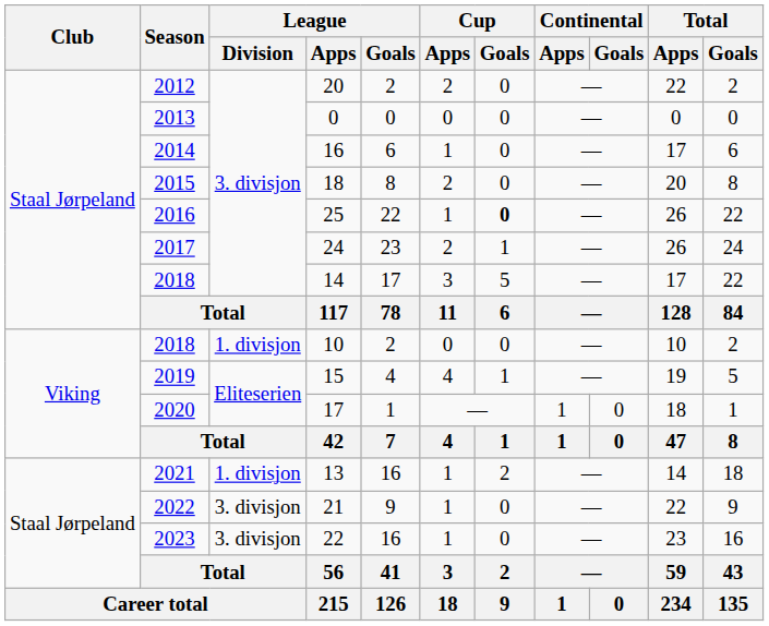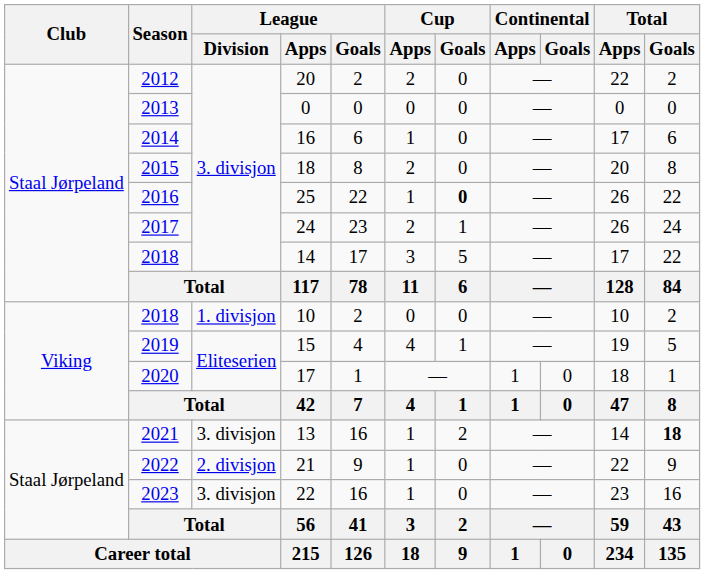 <table class="wikitable" style="text-align:center">
 <tr>
 <th rowspan="2">Club</th>
 <th rowspan="2">Season</th>
 <th colspan="3">League</th>
 <th colspan="2">Cup</th>
 <th colspan="2">Continental</th>
 <th colspan="2">Total</th>
 </tr>
 <tr>
 <th>Division</th>
 <th>Apps</th>
 <th>Goals</th>
 <th>Apps</th>
 <th>Goals</th>
 <th>Apps</th>
 <th>Goals</th>
 <th>Apps</th>
 <th>Goals</th>
 </tr>
 <tr>
 <td rowspan="8"><a href='#'>Staal Jørpeland</a></td>
 <td><a href='#'>2012</a></td>
 <td rowspan="7"><a href='#'>3. divisjon</a></td>
 <td>20</td>
 <td>2</td>
 <td>2</td>
 <td>0</td>
 <td colspan="2">—</td>
 <td>22</td>
 <td>2</td>
 </tr>
 <tr>
 <td><a href='#'>2013</a></td>
 <td>0</td>
 <td>0</td>
 <td>0</td>
 <td>0</td>
 <td colspan="2">—</td>
 <td>0</td>
 <td>0</td>
 </tr>
 <tr>
 <td><a href='#'>2014</a></td>
 <td>16</td>
 <td>6</td>
 <td>1</td>
 <td>0</td>
 <td colspan="2">—</td>
 <td>17</td>
 <td>6</td>
 </tr>
 <tr>
 <td><a href='#'>2015</a></td>
 <td>18</td>
 <td>8</td>
 <td>2</td>
 <td>0</td>
 <td colspan="2">—</td>
 <td>20</td>
 <td>8</td>
 </tr>
 <tr>
 <td><a href='#'>2016</a></td>
 <td>25</td>
 <td>22</td>
 <td>1</td>
 <td><strong>0</strong></td>
 <td colspan="2">—</td>
 <td>26</td>
 <td>22</td>
 </tr>
 <tr>
 <td><a href='#'>2017</a></td>
 <td>24</td>
 <td>23</td>
 <td>2</td>
 <td>1</td>
 <td colspan="2">—</td>
 <td>26</td>
 <td>24</td>
 </tr>
 <tr>
 <td><a href='#'>2018</a></td>
 <td>14</td>
 <td>17</td>
 <td>3</td>
 <td>5</td>
 <td colspan="2">—</td>
 <td>17</td>
 <td>22</td>
 </tr>
 <tr>
 <th colspan="2">Total</th>
 <th>117</th>
 <th>78</th>
 <th>11</th>
 <th>6</th>
 <th colspan="2">—</th>
 <th>128</th>
 <th>84</th>
 </tr>
 <tr>
 <td rowspan="4"><a href='#'>Viking</a></td>
 <td><a href='#'>2018</a></td>
 <td><a href='#'>1. divisjon</a></td>
 <td>10</td>
 <td>2</td>
 <td>0</td>
 <td>0</td>
 <td colspan="2">—</td>
 <td>10</td>
 <td>2</td>
 </tr>
 <tr>
 <td><a href='#'>2019</a></td>
 <td rowspan="2"><a href='#'>Eliteserien</a></td>
 <td>15</td>
 <td>4</td>
 <td>4</td>
 <td>1</td>
 <td colspan="2">—</td>
 <td>19</td>
 <td>5</td>
 </tr>
 <tr>
 <td><a href='#'>2020</a></td>
 <td>17</td>
 <td>1</td>
 <td colspan="2">—</td>
 <td>1</td>
 <td>0</td>
 <td>18</td>
 <td>1</td>
 </tr>
 <tr>
 <th colspan="2">Total</th>
 <th>42</th>
 <th>7</th>
 <th>4</th>
 <th>1</th>
 <th>1</th>
 <th>0</th>
 <th>47</th>
 <th>8</th>
 </tr>
 <tr>
 <td rowspan="4">Staal Jørpeland</td>
 <td><a href='#'>2021</a></td>
-<td><a href='#'>1. divisjon</a></td>
+<td>3. divisjon</td>
 <td>13</td>
 <td>16</td>
 <td>1</td>
 <td>2</td>
 <td colspan="2">—</td>
 <td>14</td>
-<td>18</td>
+<td><strong>18</strong></td>
 </tr>
 <tr>
 <td><a href='#'>2022</a></td>
-<td>3. divisjon</td>
+<td><a href='#'>2. divisjon</a></td>
 <td>21</td>
 <td>9</td>
 <td>1</td>
 <td>0</td>
 <td colspan="2">—</td>
 <td>22</td>
 <td>9</td>
 </tr>
 <tr>
 <td><a href='#'>2023</a></td>
 <td>3. divisjon</td>
 <td>22</td>
 <td>16</td>
 <td>1</td>
 <td>0</td>
 <td colspan="2">—</td>
 <td>23</td>
 <td>16</td>
 </tr>
 <tr>
 <th colspan="2">Total</th>
 <th>56</th>
 <th>41</th>
 <th>3</th>
 <th>2</th>
 <th colspan="2">—</th>
 <th>59</th>
 <th>43</th>
 </tr>
 <tr>
 <th colspan="3">Career total</th>
 <th>215</th>
 <th>126</th>
 <th>18</th>
 <th>9</th>
 <th>1</th>
 <th>0</th>
 <th>234</th>
 <th>135</th>
 </tr>
 </table>
